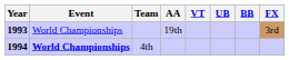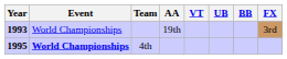 <table class="wikitable" style="text-align:center; font-size: 95%;">
 <tr>
 <th>Year</th>
 <th>Event</th>
 <th style="width:30px;">Team</th>
 <th style="width:30px;">AA</th>
 <th style="width:30px;"><a href='#'>VT</a></th>
 <th style="width:30px;"><a href='#'>UB</a></th>
 <th style="width:30px;"><a href='#'>BB</a></th>
 <th style="width:30px;"><a href='#'>FX</a></th>
 </tr>
 <tr bgcolor=#CCCCFF>
 <td rowspan="1"><strong>1993</strong></td>
 <td align=left><a href='#'>World Championships</a></td>
 <td></td>
 <td>19th</td>
 <td></td>
 <td></td>
 <td></td>
 <td style="background:#c96;">3rd</td>
 </tr>
 <tr bgcolor=#CCCCFF>
-<td rowspan="1"><strong>1994</strong></td>
+<td rowspan="1"><strong>1995</strong></td>
 <td align=left><strong><a href='#'>World Championships</a></strong></td>
 <td>4th</td>
 <td></td>
 <td></td>
 <td></td>
 <td></td>
 <td></td>
 </tr>
 </table>
